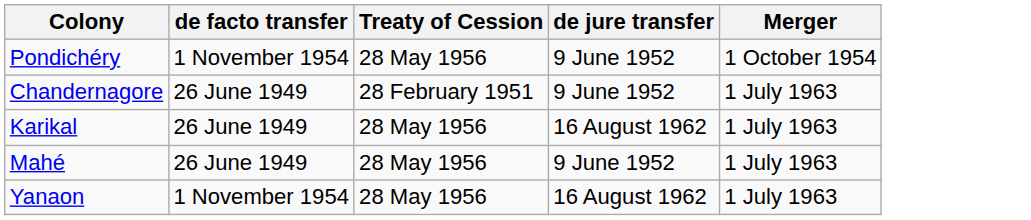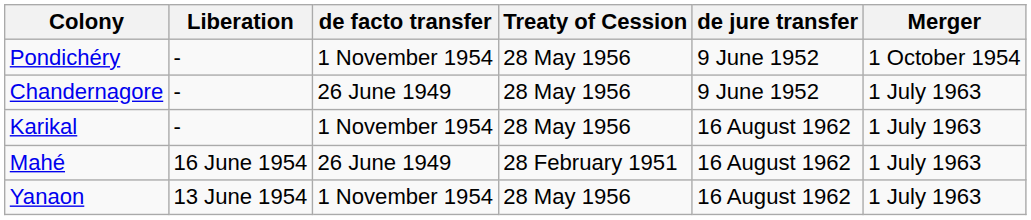 <table class="wikitable">
 <tr>
 <th>Colony</th>
+<th>Liberation</th>
 <th>de facto transfer</th>
 <th>Treaty of Cession</th>
 <th>de jure transfer</th>
 <th>Merger</th>
 </tr>
 <tr>
 <td><a href='#'>Pondichéry</a></td>
+<td>-</td>
 <td>1 November 1954</td>
 <td>28 May 1956</td>
 <td>9 June 1952</td>
 <td>1 October 1954</td>
 </tr>
 <tr>
 <td><a href='#'>Chandernagore</a></td>
+<td>-</td>
 <td>26 June 1949</td>
-<td>28 February 1951</td>
+<td>28 May 1956</td>
 <td>9 June 1952</td>
 <td>1 July 1963</td>
 </tr>
 <tr>
 <td><a href='#'>Karikal</a></td>
-<td>26 June 1949</td>
+<td>-</td>
+<td>1 November 1954</td>
 <td>28 May 1956</td>
 <td>16 August 1962</td>
 <td>1 July 1963</td>
 </tr>
 <tr>
 <td><a href='#'>Mahé</a></td>
+<td>16 June 1954</td>
 <td>26 June 1949</td>
-<td>28 May 1956</td>
-<td>9 June 1952</td>
+<td>28 February 1951</td>
+<td>16 August 1962</td>
 <td>1 July 1963</td>
 </tr>
 <tr>
 <td><a href='#'>Yanaon</a></td>
+<td>13 June 1954</td>
 <td>1 November 1954</td>
 <td>28 May 1956</td>
 <td>16 August 1962</td>
 <td>1 July 1963</td>
 </tr>
 </table>
